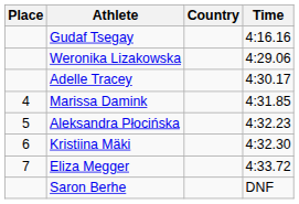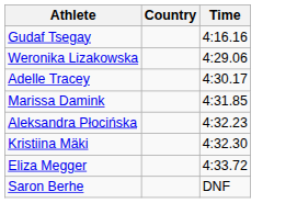 <table class="wikitable">
 <tr>
-<th>Place</th>
 <th>Athlete</th>
 <th>Country</th>
 <th>Time</th>
 </tr>
 <tr>
-<td align=center></td>
 <td><a href='#'>Gudaf Tsegay</a></td>
 <td></td>
 <td>4:16.16</td>
 </tr>
 <tr>
-<td align=center></td>
 <td><a href='#'>Weronika Lizakowska</a></td>
 <td></td>
 <td>4:29.06</td>
 </tr>
 <tr>
-<td align=center></td>
 <td><a href='#'>Adelle Tracey</a></td>
 <td></td>
 <td>4:30.17</td>
 </tr>
 <tr>
-<td align=center>4</td>
 <td><a href='#'>Marissa Damink</a></td>
 <td></td>
 <td>4:31.85</td>
 </tr>
 <tr>
-<td align=center>5</td>
 <td><a href='#'>Aleksandra Płocińska</a></td>
 <td></td>
 <td>4:32.23</td>
 </tr>
 <tr>
-<td align=center>6</td>
 <td><a href='#'>Kristiina Mäki</a></td>
 <td></td>
 <td>4:32.30</td>
 </tr>
 <tr>
-<td align=center>7</td>
 <td><a href='#'>Eliza Megger</a></td>
 <td></td>
 <td>4:33.72</td>
 </tr>
 <tr>
-<td align=center></td>
 <td><a href='#'>Saron Berhe</a></td>
 <td></td>
 <td>DNF</td>
 </tr>
 </table>
